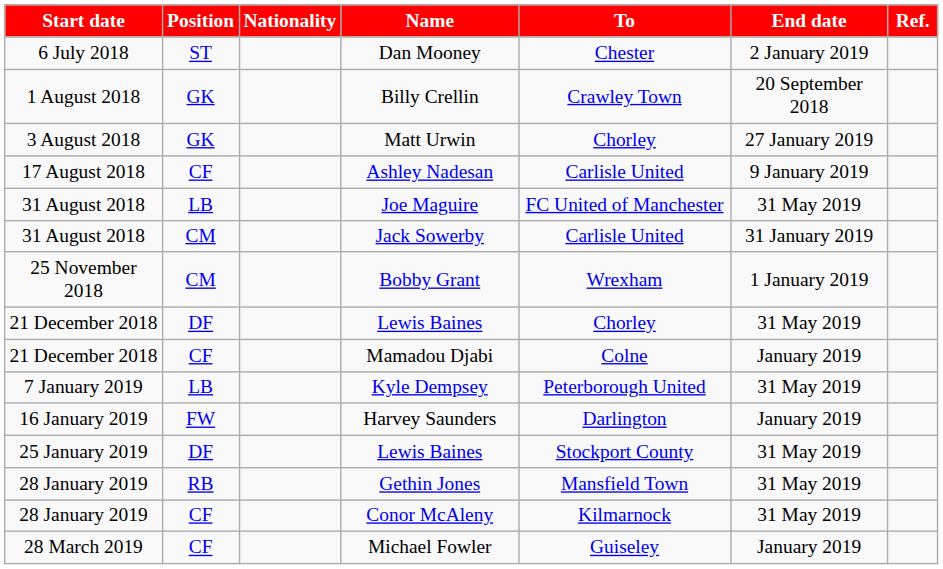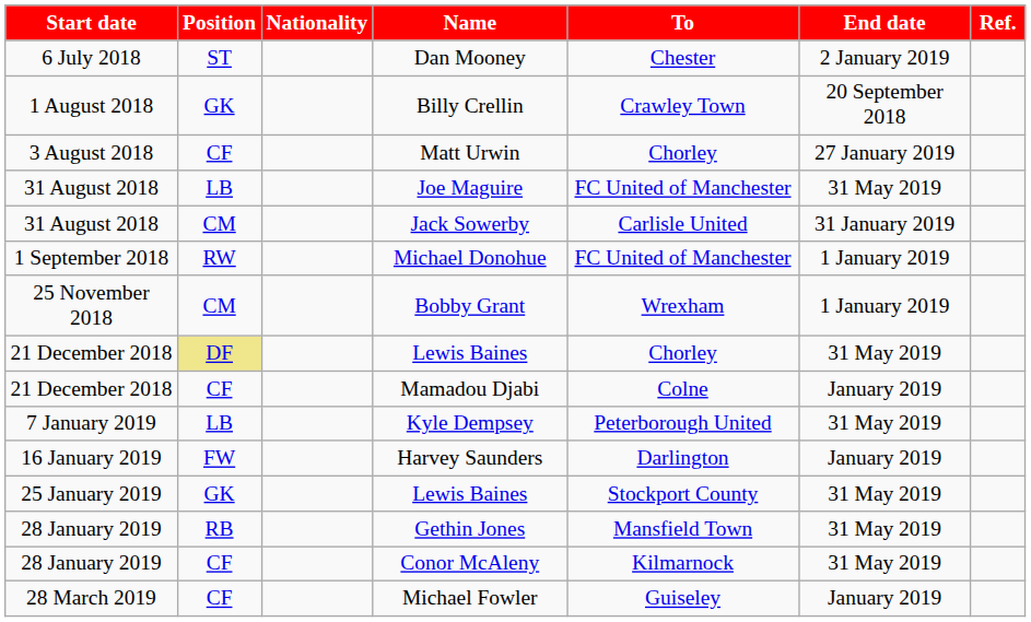 <table class="wikitable"  style="text-align:center; font-size:90%; ">
 <tr>
 <th style="background:#FF0000; color:#FFFFFF; width:110px;">Start date</th>
 <th style="background:#FF0000; color:#FFFFFF; width:50px;">Position</th>
 <th style="background:#FF0000; color:#FFFFFF; width:50px;">Nationality</th>
 <th style="background:#FF0000; color:#FFFFFF; width:125px;">Name</th>
 <th style="background:#FF0000; color:#FFFFFF; width:150px;">To</th>
 <th style="background:#FF0000; color:#FFFFFF; width:110px;">End date</th>
 <th style="background:#FF0000; color:#FFFFFF; width:30px;">Ref.</th>
 </tr>
 <tr>
 <td>6 July 2018</td>
 <td><a href='#'>ST</a></td>
 <td></td>
 <td>Dan Mooney</td>
 <td><a href='#'>Chester</a></td>
 <td>2 January 2019</td>
 <td></td>
 </tr>
 <tr>
 <td>1 August 2018</td>
 <td><a href='#'>GK</a></td>
 <td></td>
 <td>Billy Crellin</td>
 <td><a href='#'>Crawley Town</a></td>
 <td>20 September 2018</td>
 <td></td>
 </tr>
 <tr>
 <td>3 August 2018</td>
-<td><a href='#'>GK</a></td>
+<td><a href='#'>CF</a></td>
 <td></td>
 <td>Matt Urwin</td>
 <td><a href='#'>Chorley</a></td>
 <td>27 January 2019</td>
-<td></td>
-</tr>
-<tr>
-<td>17 August 2018</td>
-<td><a href='#'>CF</a></td>
-<td></td>
-<td><a href='#'>Ashley Nadesan</a></td>
-<td><a href='#'>Carlisle United</a></td>
-<td>9 January 2019</td>
 <td></td>
 </tr>
 <tr>
 <td>31 August 2018</td>
 <td><a href='#'>LB</a></td>
 <td></td>
 <td><a href='#'>Joe Maguire</a></td>
 <td><a href='#'>FC United of Manchester</a></td>
 <td>31 May 2019</td>
 <td></td>
 </tr>
 <tr>
 <td>31 August 2018</td>
 <td><a href='#'>CM</a></td>
 <td></td>
 <td><a href='#'>Jack Sowerby</a></td>
 <td><a href='#'>Carlisle United</a></td>
 <td>31 January 2019</td>
 <td></td>
 </tr>
 <tr>
+<td>1 September 2018</td>
+<td><a href='#'>RW</a></td>
+<td></td>
+<td><a href='#'>Michael Donohue</a></td>
+<td><a href='#'>FC United of Manchester</a></td>
+<td>1 January 2019</td>
+<td></td>
+</tr>
+<tr>
 <td>25 November 2018</td>
 <td><a href='#'>CM</a></td>
 <td></td>
 <td><a href='#'>Bobby Grant</a></td>
 <td><a href='#'>Wrexham</a></td>
 <td>1 January 2019</td>
 <td></td>
 </tr>
 <tr>
 <td>21 December 2018</td>
-<td><a href='#'>DF</a></td>
+<td style="background: khaki;"><a href='#'>DF</a></td>
 <td></td>
 <td><a href='#'>Lewis Baines</a></td>
 <td><a href='#'>Chorley</a></td>
 <td>31 May 2019</td>
 <td></td>
 </tr>
 <tr>
 <td>21 December 2018</td>
 <td><a href='#'>CF</a></td>
 <td></td>
 <td>Mamadou Djabi</td>
 <td><a href='#'>Colne</a></td>
 <td>January 2019</td>
 <td></td>
 </tr>
 <tr>
 <td>7 January 2019</td>
 <td><a href='#'>LB</a></td>
 <td></td>
 <td><a href='#'>Kyle Dempsey</a></td>
 <td><a href='#'>Peterborough United</a></td>
 <td>31 May 2019</td>
 <td></td>
 </tr>
 <tr>
 <td>16 January 2019</td>
 <td><a href='#'>FW</a></td>
 <td></td>
 <td>Harvey Saunders</td>
 <td><a href='#'>Darlington</a></td>
 <td>January 2019</td>
 <td></td>
 </tr>
 <tr>
 <td>25 January 2019</td>
-<td><a href='#'>DF</a></td>
+<td><a href='#'>GK</a></td>
 <td></td>
 <td><a href='#'>Lewis Baines</a></td>
 <td><a href='#'>Stockport County</a></td>
 <td>31 May 2019</td>
 <td></td>
 </tr>
 <tr>
 <td>28 January 2019</td>
 <td><a href='#'>RB</a></td>
 <td></td>
 <td><a href='#'>Gethin Jones</a></td>
 <td><a href='#'>Mansfield Town</a></td>
 <td>31 May 2019</td>
 <td></td>
 </tr>
 <tr>
 <td>28 January 2019</td>
 <td><a href='#'>CF</a></td>
 <td></td>
 <td><a href='#'>Conor McAleny</a></td>
 <td> <a href='#'>Kilmarnock</a></td>
 <td>31 May 2019</td>
 <td></td>
 </tr>
 <tr>
 <td>28 March 2019</td>
 <td><a href='#'>CF</a></td>
 <td></td>
 <td>Michael Fowler</td>
 <td><a href='#'>Guiseley</a></td>
 <td>January 2019</td>
 <td></td>
 </tr>
 </table>
